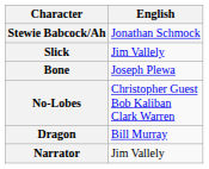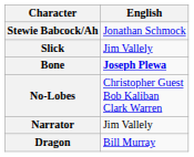 <table class="wikitable">
 <tr>
 <th>Character</th>
 <th>English</th>
 </tr>
 <tr>
 <th>Stewie Babcock/Ah</th>
 <td><a href='#'>Jonathan Schmock</a></td>
 </tr>
 <tr>
 <th>Slick</th>
 <td><a href='#'>Jim Vallely</a></td>
 </tr>
 <tr>
 <th>Bone</th>
-<td><a href='#'>Joseph Plewa</a></td>
+<td><strong><a href='#'>Joseph Plewa</a></strong></td>
 </tr>
 <tr>
 <th>No-Lobes</th>
 <td><a href='#'>Christopher Guest</a><br><a href='#'>Bob Kaliban</a><br><a href='#'>Clark Warren</a></td>
 </tr>
 <tr>
+<th>Narrator</th>
+<td>Jim Vallely</td>
+</tr>
+<tr>
 <th>Dragon</th>
 <td><a href='#'>Bill Murray</a></td>
 </tr>
-<tr>
-<th>Narrator</th>
-<td>Jim Vallely</td>
-</tr>
 </table>
